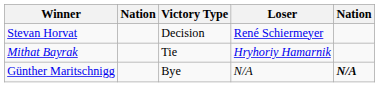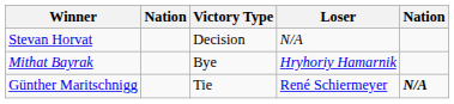 <table class="wikitable sortable" style="text-align:left;">
 <tr>
 <th>Winner</th>
 <th>Nation</th>
 <th>Victory Type</th>
 <th>Loser</th>
 <th>Nation</th>
 </tr>
 <tr>
 <td><a href='#'>Stevan Horvat</a></td>
 <td></td>
 <td>Decision</td>
-<td><a href='#'>René Schiermeyer</a></td>
+<td><em>N/A</em></td>
 <td></td>
 </tr>
 <tr>
 <td><em><a href='#'>Mithat Bayrak</a></em></td>
 <td><em></em></td>
-<td>Tie</td>
+<td>Bye</td>
 <td><em><a href='#'>Hryhoriy Hamarnik</a></em></td>
 <td><em></em></td>
 </tr>
 <tr>
 <td><a href='#'>Günther Maritschnigg</a></td>
 <td></td>
-<td>Bye</td>
-<td><em>N/A</em></td>
+<td>Tie</td>
+<td><a href='#'>René Schiermeyer</a></td>
 <td><strong><em>N/A</em></strong></td>
 </tr>
 </table>
